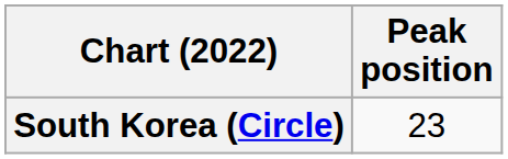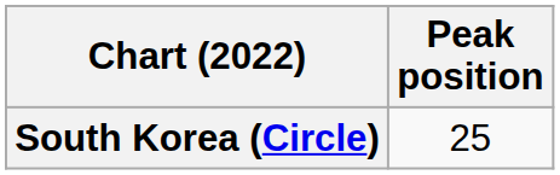 <table class="wikitable plainrowheaders" style="text-align:center">
 <tr>
 <th scope="col">Chart (2022)</th>
 <th scope="col">Peak<br>position</th>
 </tr>
 <tr>
 <th scope="row">South Korea (<a href='#'>Circle</a>)</th>
-<td>23</td>
+<td>25</td>
 </tr>
 </table>
